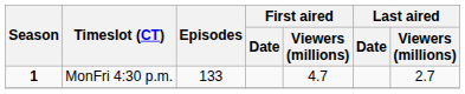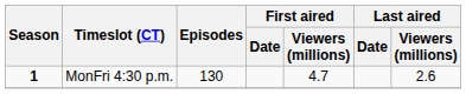 <table class="wikitable" style="text-align: center">
 <tr>
 <th scope="col" rowspan="2">Season</th>
 <th scope="col" rowspan="2">Timeslot (<a href='#'>CT</a>)</th>
 <th scope="col" rowspan="2">Episodes</th>
 <th scope="col" colspan="2">First aired</th>
 <th scope="col" colspan="2">Last aired</th>
 </tr>
 <tr>
 <th scope="col">Date</th>
 <th scope="col">Viewers<br>(millions)</th>
 <th scope="col">Date</th>
 <th scope="col">Viewers<br>(millions)</th>
 </tr>
 <tr>
 <td rowspan="1"><strong>1</strong></td>
 <td rowspan="1">MonFri 4:30 p.m.</td>
-<td>133</td>
+<td>130</td>
 <td></td>
 <td>4.7</td>
 <td></td>
-<td>2.7</td>
+<td>2.6</td>
 </tr>
 <tr>
 </tr>
 </table>
